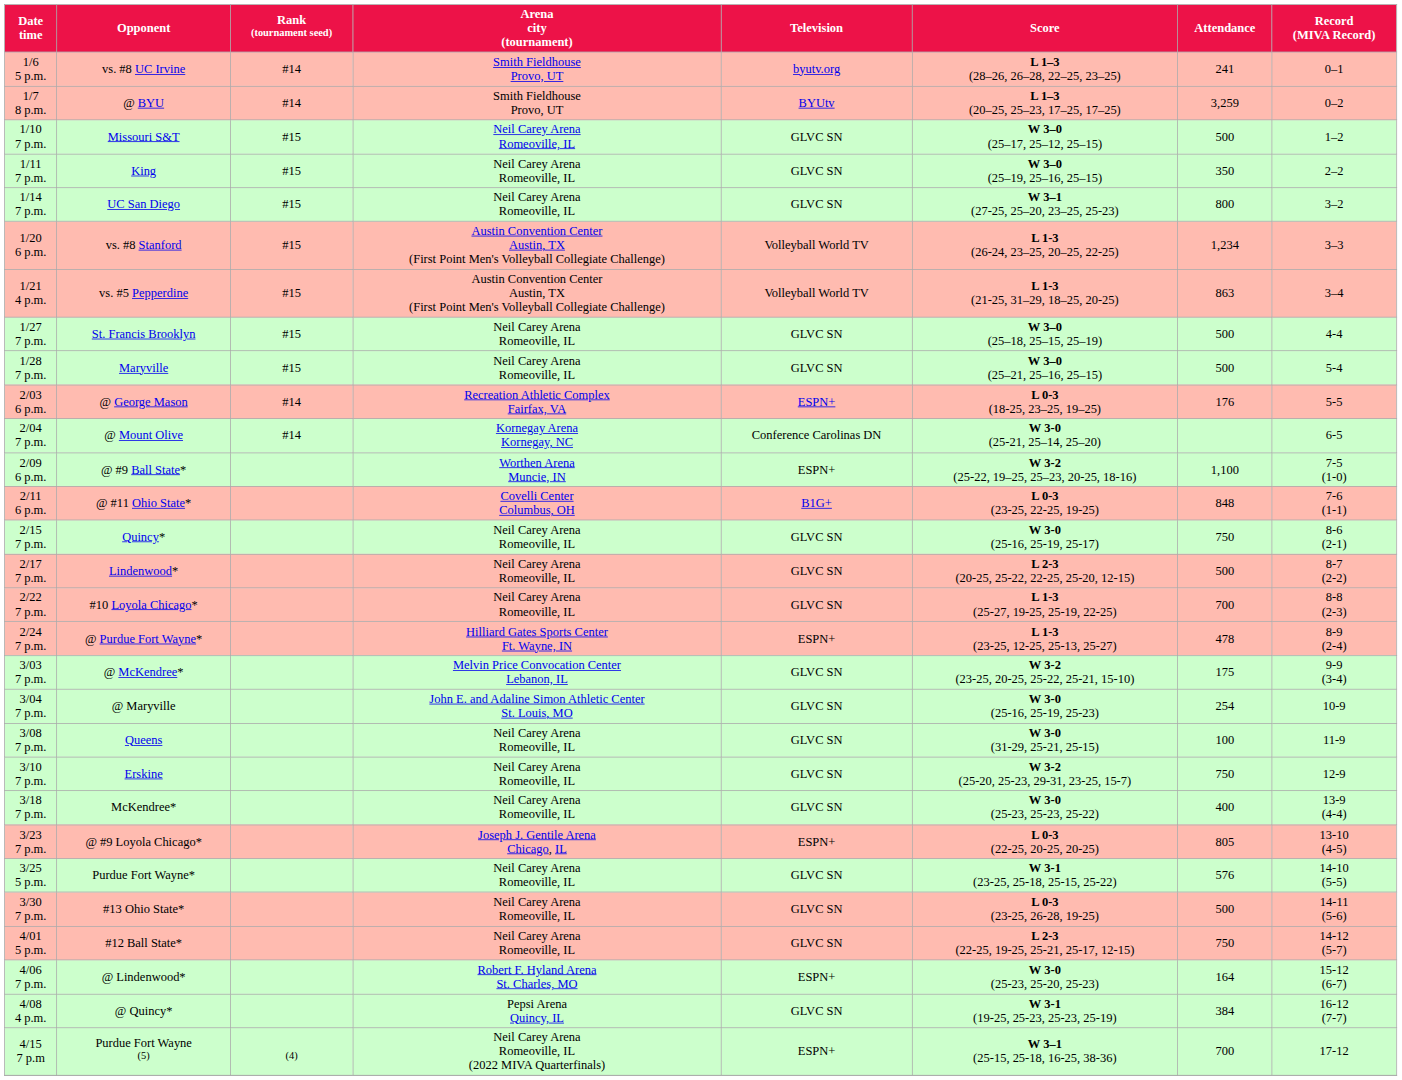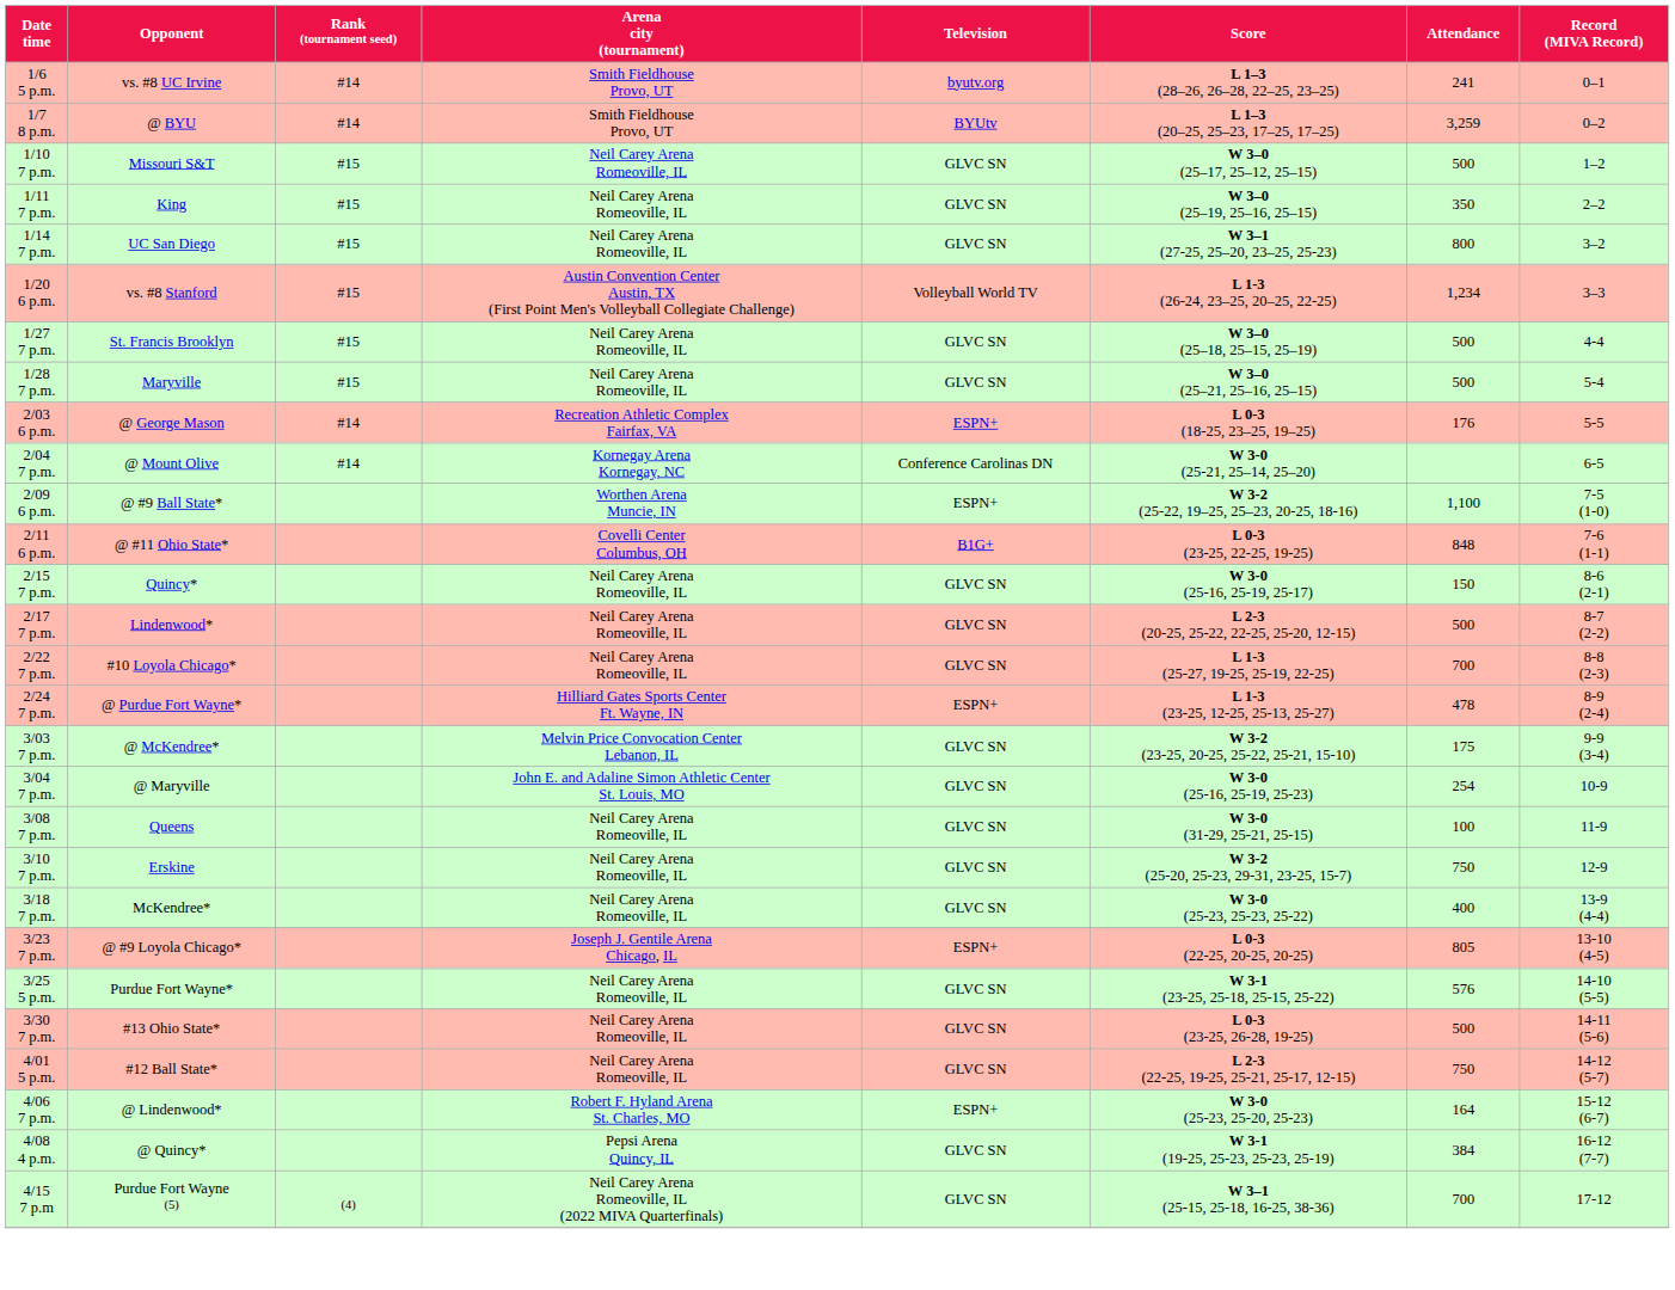 <table class="wikitable sortable" style="width:90%">
 <tr>
 <th style="background:#ED1248; color:#FFFFFF;" scope="col">Date<br>time</th>
 <th style="background:#ED1248; color:#FFFFFF;" scope="col">Opponent</th>
 <th style="background:#ED1248; color:#FFFFFF;" scope="col">Rank<br><sup>(tournament seed)</sup></th>
 <th style="background:#ED1248; color:#FFFFFF;" scope="col">Arena<br>city<br>(tournament)</th>
 <th style="background:#ED1248; color:#FFFFFF;" scope="col">Television</th>
 <th style="background:#ED1248; color:#FFFFFF;" scope="col">Score</th>
 <th style="background:#ED1248; color:#FFFFFF;" scope="col">Attendance</th>
 <th style="background:#ED1248; color:#FFFFFF;" scope="col">Record<br>(MIVA Record)</th>
 </tr>
 <tr align="center" bgcolor="#ffbbb">
 <td>1/6<br>5 p.m.</td>
 <td>vs. #8 <a href='#'>UC Irvine</a></td>
 <td>#14</td>
 <td><a href='#'>Smith Fieldhouse</a><br><a href='#'>Provo, UT</a></td>
 <td><a href='#'>byutv.org</a></td>
 <td><strong>L 1–3</strong><br>(28–26, 26–28, 22–25, 23–25)</td>
 <td>241</td>
 <td>0–1</td>
 </tr>
 <tr align="center" bgcolor="#ffbbb">
 <td>1/7<br>8 p.m.</td>
 <td>@ <a href='#'>BYU</a></td>
 <td>#14</td>
 <td>Smith Fieldhouse<br>Provo, UT</td>
 <td><a href='#'>BYUtv</a></td>
 <td><strong>L 1–3</strong><br>(20–25, 25–23, 17–25, 17–25)</td>
 <td>3,259</td>
 <td>0–2</td>
 </tr>
 <tr align="center" bgcolor="#ccffcc">
 <td>1/10<br>7 p.m.</td>
 <td><a href='#'>Missouri S&T</a></td>
 <td>#15</td>
 <td><a href='#'>Neil Carey Arena</a><br><a href='#'>Romeoville, IL</a></td>
 <td>GLVC SN</td>
 <td><strong>W 3–0</strong><br>(25–17, 25–12, 25–15)</td>
 <td>500</td>
 <td>1–2</td>
 </tr>
 <tr align="center" bgcolor="#ccffcc">
 <td>1/11<br>7 p.m.</td>
 <td><a href='#'>King</a></td>
 <td>#15</td>
 <td>Neil Carey Arena<br>Romeoville, IL</td>
 <td>GLVC SN</td>
 <td><strong>W 3–0</strong><br>(25–19, 25–16, 25–15)</td>
 <td>350</td>
 <td>2–2</td>
 </tr>
 <tr align="center" bgcolor="#ccffcc">
 <td>1/14<br>7 p.m.</td>
 <td><a href='#'>UC San Diego</a></td>
 <td>#15</td>
 <td>Neil Carey Arena<br>Romeoville, IL</td>
 <td>GLVC SN</td>
 <td><strong>W 3–1</strong><br>(27-25, 25–20, 23–25, 25-23)</td>
 <td>800</td>
 <td>3–2</td>
 </tr>
 <tr align="center" bgcolor="#ffbbb">
 <td>1/20<br>6 p.m.</td>
 <td>vs. #8 <a href='#'>Stanford</a></td>
 <td>#15</td>
 <td><a href='#'>Austin Convention Center</a><br><a href='#'>Austin, TX</a><br>(First Point Men's Volleyball Collegiate Challenge)</td>
 <td>Volleyball World TV</td>
 <td><strong>L 1-3</strong><br>(26-24, 23–25, 20–25, 22-25)</td>
 <td>1,234</td>
 <td>3–3</td>
 </tr>
-<tr align="center" bgcolor="#ffbbb">
-<td>1/21<br>4 p.m.</td>
-<td>vs. #5 <a href='#'>Pepperdine</a></td>
-<td>#15</td>
-<td>Austin Convention Center<br>Austin, TX<br>(First Point Men's Volleyball Collegiate Challenge)</td>
-<td>Volleyball World TV</td>
-<td><strong>L 1-3</strong><br>(21-25, 31–29, 18–25, 20-25)</td>
-<td>863</td>
-<td>3–4</td>
-</tr>
 <tr align="center" bgcolor="#ccffcc">
 <td>1/27<br>7 p.m.</td>
 <td><a href='#'>St. Francis Brooklyn</a></td>
 <td>#15</td>
 <td>Neil Carey Arena<br>Romeoville, IL</td>
 <td>GLVC SN</td>
 <td><strong>W 3–0</strong><br>(25–18, 25–15, 25–19)</td>
 <td>500</td>
 <td>4-4</td>
 </tr>
 <tr align="center" bgcolor="#ccffcc">
 <td>1/28<br>7 p.m.</td>
 <td><a href='#'>Maryville</a></td>
 <td>#15</td>
 <td>Neil Carey Arena<br>Romeoville, IL</td>
 <td>GLVC SN</td>
 <td><strong>W 3–0</strong><br>(25–21, 25–16, 25–15)</td>
 <td>500</td>
 <td>5-4</td>
 </tr>
 <tr align="center" bgcolor="#ffbbb">
 <td>2/03<br>6 p.m.</td>
 <td>@ <a href='#'>George Mason</a></td>
 <td>#14</td>
 <td><a href='#'>Recreation Athletic Complex</a><br><a href='#'>Fairfax, VA</a></td>
 <td><a href='#'>ESPN+</a></td>
 <td><strong>L 0-3</strong><br>(18-25, 23–25, 19–25)</td>
 <td>176</td>
 <td>5-5</td>
 </tr>
 <tr align="center" bgcolor="#ccffcc">
 <td>2/04<br>7 p.m.</td>
 <td>@ <a href='#'>Mount Olive</a></td>
 <td>#14</td>
 <td><a href='#'>Kornegay Arena</a><br><a href='#'>Kornegay, NC</a></td>
 <td>Conference Carolinas DN</td>
 <td><strong>W 3-0</strong><br>(25-21, 25–14, 25–20)</td>
 <td></td>
 <td>6-5</td>
 </tr>
 <tr align="center" bgcolor="#ccffcc">
 <td>2/09<br>6 p.m.</td>
 <td>@ #9 <a href='#'>Ball State</a>*</td>
 <td></td>
 <td><a href='#'>Worthen Arena</a><br><a href='#'>Muncie, IN</a></td>
 <td>ESPN+</td>
 <td><strong>W 3-2</strong><br>(25-22, 19–25, 25–23, 20-25, 18-16)</td>
 <td>1,100</td>
 <td>7-5<br>(1-0)</td>
 </tr>
 <tr align="center" bgcolor="#ffbbb">
 <td>2/11<br>6 p.m.</td>
 <td>@ #11 <a href='#'>Ohio State</a>*</td>
 <td></td>
 <td><a href='#'>Covelli Center</a><br><a href='#'>Columbus, OH</a></td>
 <td><a href='#'>B1G+</a></td>
 <td><strong>L 0-3</strong><br>(23-25, 22-25, 19-25)</td>
 <td>848</td>
 <td>7-6<br>(1-1)</td>
 </tr>
 <tr align="center" bgcolor="#ccffcc">
 <td>2/15<br>7 p.m.</td>
 <td><a href='#'>Quincy</a>*</td>
 <td></td>
 <td>Neil Carey Arena<br>Romeoville, IL</td>
 <td>GLVC SN</td>
 <td><strong>W 3-0</strong><br>(25-16, 25-19, 25-17)</td>
-<td>750</td>
+<td>150</td>
 <td>8-6<br>(2-1)</td>
 </tr>
 <tr align="center" bgcolor="#ffbbb">
 <td>2/17<br>7 p.m.</td>
 <td><a href='#'>Lindenwood</a>*</td>
 <td></td>
 <td>Neil Carey Arena<br>Romeoville, IL</td>
 <td>GLVC SN</td>
 <td><strong>L 2-3</strong><br>(20-25, 25-22, 22-25, 25-20, 12-15)</td>
 <td>500</td>
 <td>8-7<br>(2-2)</td>
 </tr>
 <tr align="center" bgcolor="#ffbbb">
 <td>2/22<br>7 p.m.</td>
 <td>#10 <a href='#'>Loyola Chicago</a>*</td>
 <td></td>
 <td>Neil Carey Arena<br>Romeoville, IL</td>
 <td>GLVC SN</td>
 <td><strong>L 1-3</strong><br>(25-27, 19-25, 25-19, 22-25)</td>
 <td>700</td>
 <td>8-8<br>(2-3)</td>
 </tr>
 <tr align="center" bgcolor="#ffbbb">
 <td>2/24<br>7 p.m.</td>
 <td>@ <a href='#'>Purdue Fort Wayne</a>*</td>
 <td></td>
 <td><a href='#'>Hilliard Gates Sports Center</a><br><a href='#'>Ft. Wayne, IN</a></td>
 <td>ESPN+</td>
 <td><strong>L 1-3</strong><br>(23-25, 12-25, 25-13, 25-27)</td>
 <td>478</td>
 <td>8-9<br>(2-4)</td>
 </tr>
 <tr align="center" bgcolor="#ccffcc">
 <td>3/03<br>7 p.m.</td>
 <td>@ <a href='#'>McKendree</a>*</td>
 <td></td>
 <td><a href='#'>Melvin Price Convocation Center</a><br><a href='#'>Lebanon, IL</a></td>
 <td>GLVC SN</td>
 <td><strong>W 3-2</strong><br>(23-25, 20-25, 25-22, 25-21, 15-10)</td>
 <td>175</td>
 <td>9-9<br>(3-4)</td>
 </tr>
 <tr align="center" bgcolor="#ccffcc">
 <td>3/04<br>7 p.m.</td>
 <td>@ Maryville</td>
 <td></td>
 <td><a href='#'>John E. and Adaline Simon Athletic Center</a><br><a href='#'>St. Louis, MO</a></td>
 <td>GLVC SN</td>
 <td><strong>W 3-0</strong><br>(25-16, 25-19, 25-23)</td>
 <td>254</td>
 <td>10-9</td>
 </tr>
 <tr align="center" bgcolor="#ccffcc">
 <td>3/08<br>7 p.m.</td>
 <td><a href='#'>Queens</a></td>
 <td></td>
 <td>Neil Carey Arena<br>Romeoville, IL</td>
 <td>GLVC SN</td>
 <td><strong>W 3-0</strong><br>(31-29, 25-21, 25-15)</td>
 <td>100</td>
 <td>11-9</td>
 </tr>
 <tr align="center" bgcolor="#ccffcc">
 <td>3/10<br>7 p.m.</td>
 <td><a href='#'>Erskine</a></td>
 <td></td>
 <td>Neil Carey Arena<br>Romeoville, IL</td>
 <td>GLVC SN</td>
 <td><strong>W 3-2</strong><br>(25-20, 25-23, 29-31, 23-25, 15-7)</td>
 <td>750</td>
 <td>12-9</td>
 </tr>
 <tr align="center" bgcolor="#ccffcc">
 <td>3/18<br>7 p.m.</td>
 <td>McKendree*</td>
 <td></td>
 <td>Neil Carey Arena<br>Romeoville, IL</td>
 <td>GLVC SN</td>
 <td><strong>W 3-0</strong><br>(25-23, 25-23, 25-22)</td>
 <td>400</td>
 <td>13-9<br>(4-4)</td>
 </tr>
 <tr align="center" bgcolor="#ffbbb">
 <td>3/23<br>7 p.m.</td>
 <td>@ #9 Loyola Chicago*</td>
 <td></td>
 <td><a href='#'>Joseph J. Gentile Arena</a><br><a href='#'>Chicago</a>, <a href='#'>IL</a></td>
 <td>ESPN+</td>
 <td><strong>L 0-3</strong><br>(22-25, 20-25, 20-25)</td>
 <td>805</td>
 <td>13-10<br>(4-5)</td>
 </tr>
 <tr align="center" bgcolor="#ccffcc">
 <td>3/25<br>5 p.m.</td>
 <td>Purdue Fort Wayne*</td>
 <td></td>
 <td>Neil Carey Arena<br>Romeoville, IL</td>
 <td>GLVC SN</td>
 <td><strong>W 3-1</strong><br>(23-25, 25-18, 25-15, 25-22)</td>
 <td>576</td>
 <td>14-10<br>(5-5)</td>
 </tr>
 <tr align="center" bgcolor="#ffbbb">
 <td>3/30<br>7 p.m.</td>
 <td>#13 Ohio State*</td>
 <td></td>
 <td>Neil Carey Arena<br>Romeoville, IL</td>
 <td>GLVC SN</td>
 <td><strong>L 0-3</strong><br>(23-25, 26-28, 19-25)</td>
 <td>500</td>
 <td>14-11<br>(5-6)</td>
 </tr>
 <tr align="center" bgcolor="#ffbbb">
 <td>4/01<br>5 p.m.</td>
 <td>#12 Ball State*</td>
 <td></td>
 <td>Neil Carey Arena<br>Romeoville, IL</td>
 <td>GLVC SN</td>
 <td><strong>L 2-3</strong><br>(22-25, 19-25, 25-21, 25-17, 12-15)</td>
 <td>750</td>
 <td>14-12<br>(5-7)</td>
 </tr>
 <tr align="center" bgcolor="#ccffcc">
 <td>4/06<br>7 p.m.</td>
 <td>@ Lindenwood*</td>
 <td></td>
 <td><a href='#'>Robert F. Hyland Arena</a><br><a href='#'>St. Charles, MO</a></td>
 <td>ESPN+</td>
 <td><strong>W 3-0</strong><br>(25-23, 25-20, 25-23)</td>
 <td>164</td>
 <td>15-12<br>(6-7)</td>
 </tr>
 <tr align="center" bgcolor="#ccffcc">
 <td>4/08<br>4 p.m.</td>
 <td>@ Quincy*</td>
 <td></td>
 <td>Pepsi Arena<br><a href='#'>Quincy, IL</a></td>
 <td>GLVC SN</td>
 <td><strong>W 3-1</strong><br>(19-25, 25-23, 25-23, 25-19)</td>
 <td>384</td>
 <td>16-12<br>(7-7)</td>
 </tr>
 <tr align="center" bgcolor="#ccffcc">
 <td>4/15<br>7 p.m</td>
 <td>Purdue Fort Wayne <br> <sup>(5)</sup></td>
 <td><br> <sup>(4)</sup></td>
 <td>Neil Carey Arena<br>Romeoville, IL<br>(2022 MIVA Quarterfinals)</td>
-<td>ESPN+</td>
+<td>GLVC SN</td>
 <td><strong>W 3–1</strong> <br> (25-15, 25-18, 16-25, 38-36)</td>
 <td>700</td>
 <td>17-12</td>
 </tr>
 <tr>
 </tr>
 </table>
